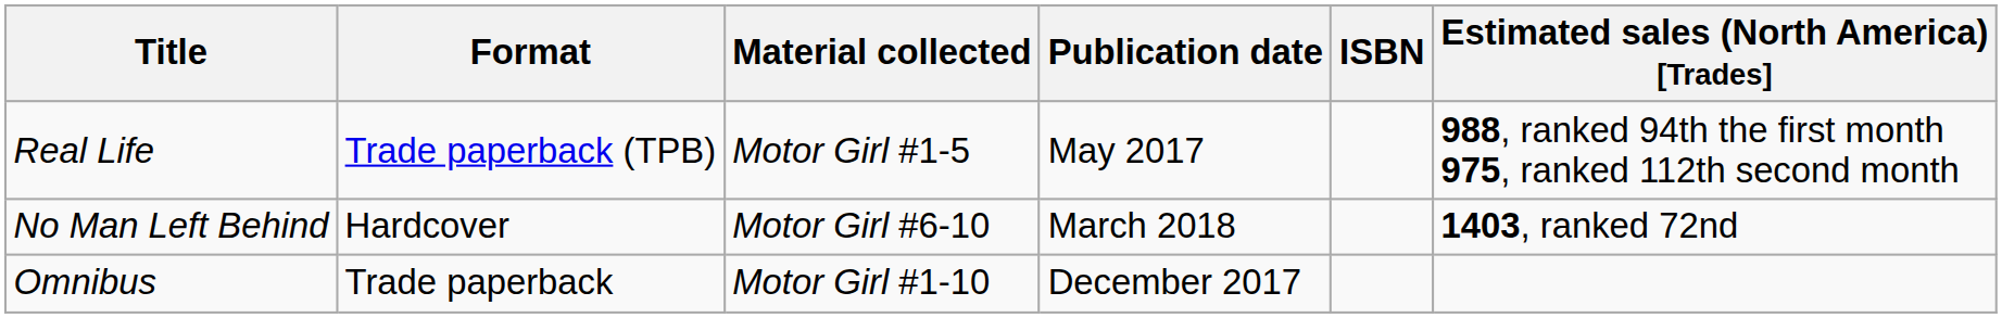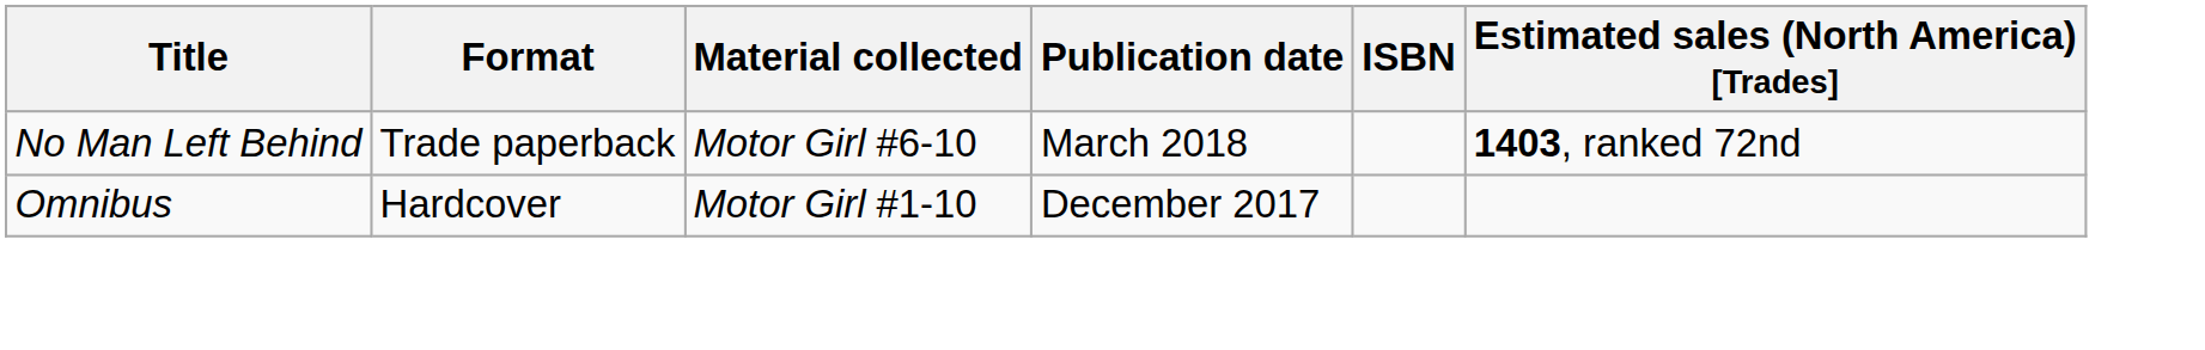 <table class="wikitable">
 <tr>
 <th>Title</th>
 <th>Format</th>
 <th>Material collected</th>
 <th>Publication date</th>
 <th>ISBN</th>
 <th>Estimated sales (North America)<br><small>[Trades]</small></th>
 </tr>
 <tr>
-<td><em>Real Life</em></td>
-<td><a href='#'>Trade paperback</a> (TPB)</td>
-<td><em>Motor Girl</em> #1-5</td>
-<td>May 2017</td>
-<td></td>
-<td><strong>988</strong>, ranked 94th the first month<br><strong>975</strong>, ranked 112th second month</td>
-</tr>
-<tr>
 <td><em>No Man Left Behind</em></td>
-<td>Hardcover</td>
+<td>Trade paperback</td>
 <td><em>Motor Girl</em> #6-10</td>
 <td>March 2018</td>
 <td></td>
 <td><strong>1403</strong>, ranked 72nd</td>
 </tr>
 <tr>
 <td><em>Omnibus</em></td>
-<td>Trade paperback</td>
+<td>Hardcover</td>
 <td><em>Motor Girl</em> #1-10</td>
 <td>December 2017</td>
 <td></td>
 <td></td>
 </tr>
 </table>
